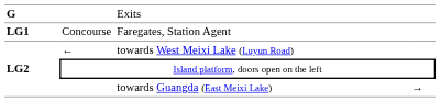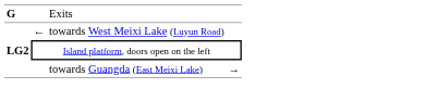 <table table border=0 cellspacing=0 cellpadding=3>
 <tr>
 <td style="border-bottom:solid 1px gray; border-top:solid 1px gray;" valign=top><strong>G</strong></td>
 <td style="border-bottom:solid 1px gray; border-top:solid 1px gray;" valign=top></td>
 <td style="border-bottom:solid 1px gray; border-top:solid 1px gray;" valign=top>Exits</td>
 <td style="border-bottom:solid 1px gray; border-top:solid 1px gray;" valign=top></td>
-</tr>
-<tr>
-<td style="border-bottom:solid 1px gray;" width=70><strong>LG1</strong></td>
-<td style="border-bottom:solid 1px gray;" width=70>Concourse</td>
-<td style="border-bottom:solid 1px gray;" width=400>Faregates, Station Agent</td>
-<td style="border-bottom:solid 1px gray;" width=30></td>
 </tr>
 <tr>
 <td style="border-bottom:solid 1px gray;" rowspan=3><strong>LG2</strong></td>
 <td>←</td>
 <td> towards <a href='#'>West Meixi Lake</a> <small>(<a href='#'>Luyun Road</a>)</small></td>
 <td></td>
 </tr>
 <tr>
 <td style="border-right:solid 2px black;border-left:solid 2px black;border-top:solid 2px black;border-bottom:solid 2px black;text-align:center;" colspan=3><small><a href='#'>Island platform</a>, doors open on the left</small></td>
 </tr>
 <tr>
 <td style="border-bottom:solid 1px gray;"></td>
 <td style="border-bottom:solid 1px gray;"> towards <a href='#'>Guangda</a> <small>(<a href='#'>East Meixi Lake</a>)</small></td>
 <td style="border-bottom:solid 1px gray;">→</td>
 </tr>
 <tr>
 </tr>
 </table>
